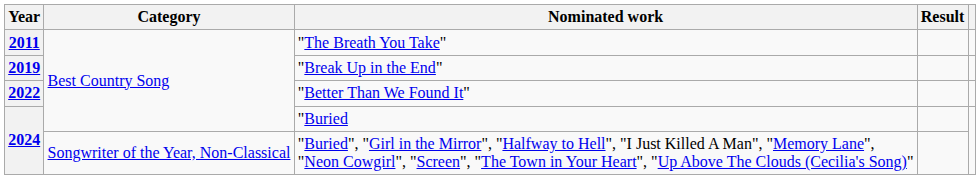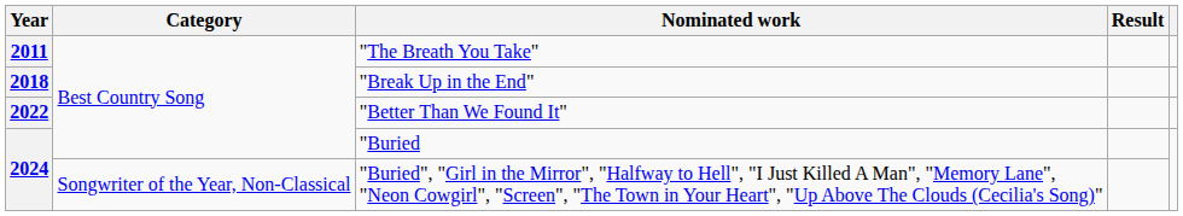 <table class="wikitable plainrowheaders">
 <tr>
 <th>Year</th>
 <th>Category</th>
 <th>Nominated work</th>
 <th>Result</th>
 <th></th>
 </tr>
 <tr>
 <th scope="row"><a href='#'>2011</a></th>
 <td rowspan=4><a href='#'>Best Country Song</a></td>
 <td>"<a href='#'>The Breath You Take</a>"</td>
 <td></td>
 <td></td>
 </tr>
 <tr>
-<th scope="row"><a href='#'>2019</a></th>
+<th scope="row"><a href='#'>2018</a></th>
 <td>"<a href='#'>Break Up in the End</a>"</td>
 <td></td>
 <td></td>
 </tr>
 <tr>
 <th scope="row"><a href='#'>2022</a></th>
 <td>"<a href='#'>Better Than We Found It</a>"</td>
 <td></td>
 <td></td>
 </tr>
 <tr>
 <th scope="row" rowspan=2><a href='#'>2024</a></th>
 <td>"<a href='#'>Buried</a></td>
 <td></td>
 <td align="center" rowspan=2></td>
 </tr>
 <tr>
 <td><a href='#'> Songwriter of the Year, Non-Classical</a></td>
 <td>"<a href='#'>Buried</a>", "<a href='#'>Girl in the Mirror</a>", "<a href='#'>Halfway to Hell</a>", "I Just Killed A Man", "<a href='#'>Memory Lane</a>", <br> "<a href='#'>Neon Cowgirl</a>", "<a href='#'>Screen</a>", "<a href='#'>The Town in Your Heart</a>", "<a href='#'>Up Above The Clouds (Cecilia's Song)</a>"</td>
 <td></td>
 </tr>
 </table>
